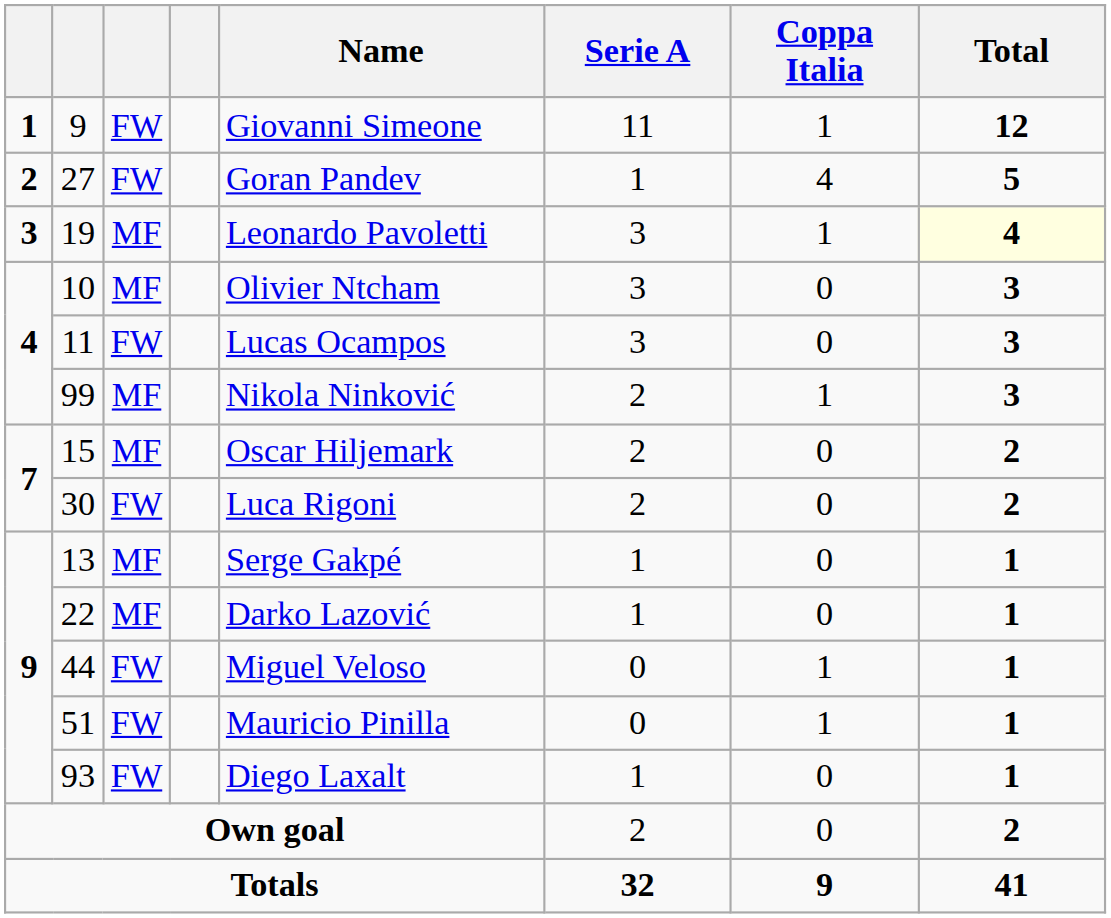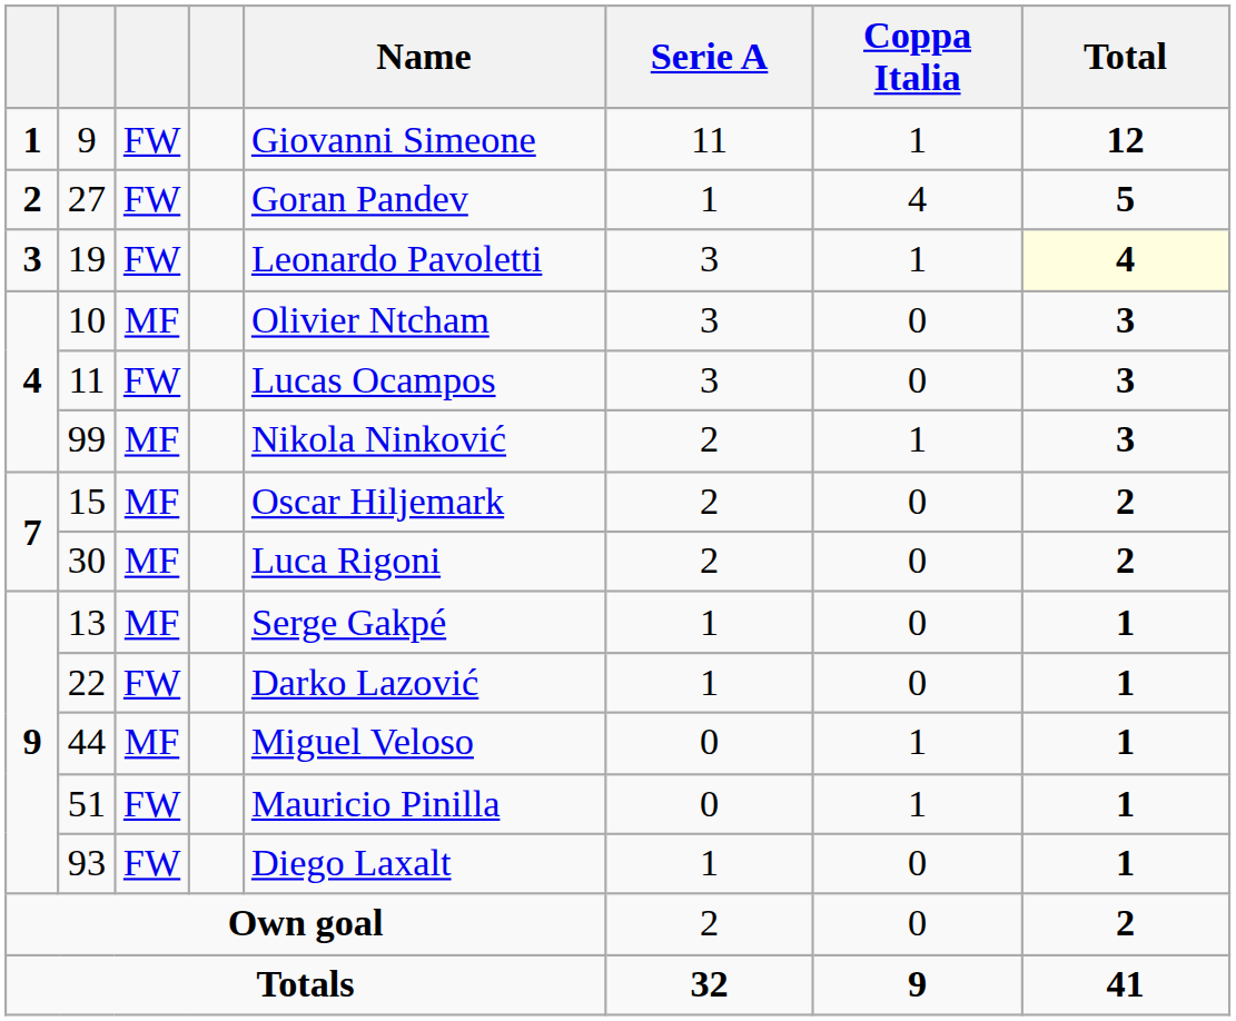 <table class="wikitable" style="text-align:center">
 <tr>
 <th width=15></th>
 <th width=15></th>
 <th width=15></th>
 <th width=15></th>
 <th width=145>Name</th>
 <th width=80><a href='#'>Serie A</a></th>
 <th width=80><a href='#'>Coppa Italia</a></th>
 <th width=80>Total</th>
 </tr>
 <tr>
 <td><strong>1</strong></td>
 <td>9</td>
 <td><a href='#'>FW</a></td>
 <td></td>
 <td align=left><a href='#'>Giovanni Simeone</a></td>
 <td>11</td>
 <td>1</td>
 <td><strong>12</strong></td>
 </tr>
 <tr>
 <td><strong>2</strong></td>
 <td>27</td>
 <td><a href='#'>FW</a></td>
 <td></td>
 <td align=left><a href='#'>Goran Pandev</a></td>
 <td>1</td>
 <td>4</td>
 <td><strong>5</strong></td>
 </tr>
 <tr>
 <td><strong>3</strong></td>
 <td>19</td>
-<td><a href='#'>MF</a></td>
+<td><a href='#'>FW</a></td>
 <td></td>
 <td align=left><a href='#'>Leonardo Pavoletti</a></td>
 <td>3</td>
 <td>1</td>
 <td style="background: lightyellow;"><strong>4</strong></td>
 </tr>
 <tr>
 <td rowspan=3><strong>4</strong></td>
 <td>10</td>
 <td><a href='#'>MF</a></td>
 <td></td>
 <td align=left><a href='#'>Olivier Ntcham</a></td>
 <td>3</td>
 <td>0</td>
 <td><strong>3</strong></td>
 </tr>
 <tr>
 <td>11</td>
 <td><a href='#'>FW</a></td>
 <td></td>
 <td align=left><a href='#'>Lucas Ocampos</a></td>
 <td>3</td>
 <td>0</td>
 <td><strong>3</strong></td>
 </tr>
 <tr>
 <td>99</td>
 <td><a href='#'>MF</a></td>
 <td></td>
 <td align=left><a href='#'>Nikola Ninković</a></td>
 <td>2</td>
 <td>1</td>
 <td><strong>3</strong></td>
 </tr>
 <tr>
 <td rowspan=2><strong>7</strong></td>
 <td>15</td>
 <td><a href='#'>MF</a></td>
 <td></td>
 <td align=left><a href='#'>Oscar Hiljemark</a></td>
 <td>2</td>
 <td>0</td>
 <td><strong>2</strong></td>
 </tr>
 <tr>
 <td>30</td>
-<td><a href='#'>FW</a></td>
+<td><a href='#'>MF</a></td>
 <td></td>
 <td align=left><a href='#'>Luca Rigoni</a></td>
 <td>2</td>
 <td>0</td>
 <td><strong>2</strong></td>
 </tr>
 <tr>
 <td rowspan=5><strong>9</strong></td>
 <td>13</td>
 <td><a href='#'>MF</a></td>
 <td></td>
 <td align=left><a href='#'>Serge Gakpé</a></td>
 <td>1</td>
 <td>0</td>
 <td><strong>1</strong></td>
 </tr>
 <tr>
 <td>22</td>
-<td><a href='#'>MF</a></td>
+<td><a href='#'>FW</a></td>
 <td></td>
 <td align=left><a href='#'>Darko Lazović</a></td>
 <td>1</td>
 <td>0</td>
 <td><strong>1</strong></td>
 </tr>
 <tr>
 <td>44</td>
-<td><a href='#'>FW</a></td>
+<td><a href='#'>MF</a></td>
 <td></td>
 <td align=left><a href='#'>Miguel Veloso</a></td>
 <td>0</td>
 <td>1</td>
 <td><strong>1</strong></td>
 </tr>
 <tr>
 <td>51</td>
 <td><a href='#'>FW</a></td>
 <td></td>
 <td align=left><a href='#'>Mauricio Pinilla</a></td>
 <td>0</td>
 <td>1</td>
 <td><strong>1</strong></td>
 </tr>
 <tr>
 <td>93</td>
 <td><a href='#'>FW</a></td>
 <td></td>
 <td align=left><a href='#'>Diego Laxalt</a></td>
 <td>1</td>
 <td>0</td>
 <td><strong>1</strong></td>
 </tr>
 <tr>
 <td colspan=5><strong>Own goal</strong></td>
 <td>2</td>
 <td>0</td>
 <td><strong>2</strong></td>
 </tr>
 <tr>
 <td colspan=5><strong>Totals</strong></td>
 <td><strong>32</strong></td>
 <td><strong>9</strong></td>
 <td><strong>41</strong></td>
 </tr>
 </table>
